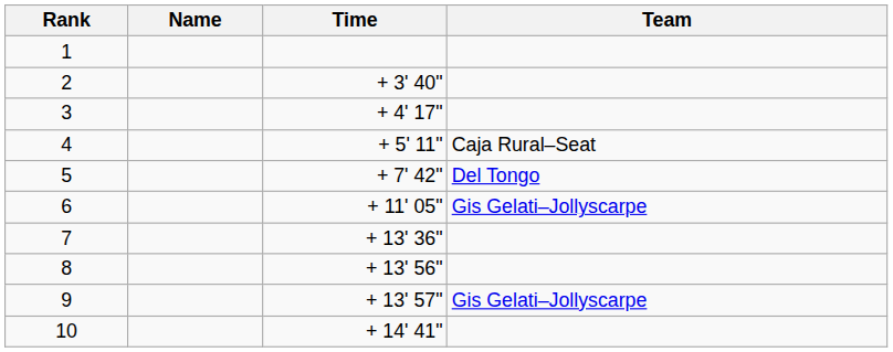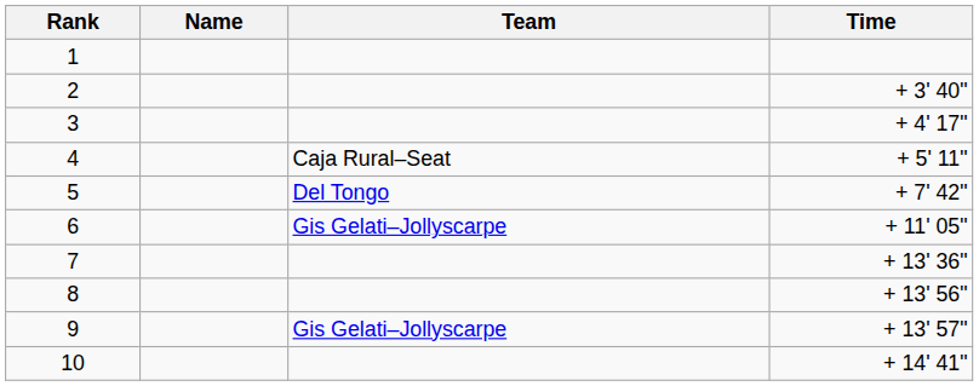 <table class="wikitable" style="width:45em;margin-bottom:0;">
 <tr>
 <th>Rank</th>
 <th>Name</th>
+<th>Team</th>
 <th>Time</th>
-<th>Team</th>
 </tr>
 <tr>
 <td style="text-align:center;">1</td>
 <td> </td>
+<td></td>
 <td align=right></td>
-<td></td>
 </tr>
 <tr>
 <td style="text-align:center;">2</td>
 <td> </td>
+<td></td>
 <td align=right>+ 3' 40"</td>
-<td></td>
 </tr>
 <tr>
 <td style="text-align:center;">3</td>
 <td></td>
+<td></td>
 <td align=right>+ 4' 17"</td>
-<td></td>
 </tr>
 <tr>
 <td style="text-align:center;">4</td>
 <td></td>
+<td>Caja Rural–Seat</td>
 <td align=right>+ 5' 11"</td>
-<td>Caja Rural–Seat</td>
 </tr>
 <tr>
 <td style="text-align:center;">5</td>
 <td></td>
+<td><a href='#'>Del Tongo</a></td>
 <td align=right>+ 7' 42"</td>
-<td><a href='#'>Del Tongo</a></td>
 </tr>
 <tr>
 <td style="text-align:center;">6</td>
 <td></td>
+<td><a href='#'>Gis Gelati–Jollyscarpe</a></td>
 <td align=right>+ 11' 05"</td>
-<td><a href='#'>Gis Gelati–Jollyscarpe</a></td>
 </tr>
 <tr>
 <td style="text-align:center;">7</td>
 <td></td>
+<td></td>
 <td align=right>+ 13' 36"</td>
-<td></td>
 </tr>
 <tr>
 <td style="text-align:center;">8</td>
 <td></td>
+<td></td>
 <td align=right>+ 13' 56"</td>
-<td></td>
 </tr>
 <tr>
 <td style="text-align:center;">9</td>
 <td> </td>
+<td><a href='#'>Gis Gelati–Jollyscarpe</a></td>
 <td align=right>+ 13' 57"</td>
-<td><a href='#'>Gis Gelati–Jollyscarpe</a></td>
 </tr>
 <tr>
 <td style="text-align:center;">10</td>
 <td></td>
+<td></td>
 <td align=right>+ 14' 41"</td>
-<td></td>
 </tr>
 </table>
